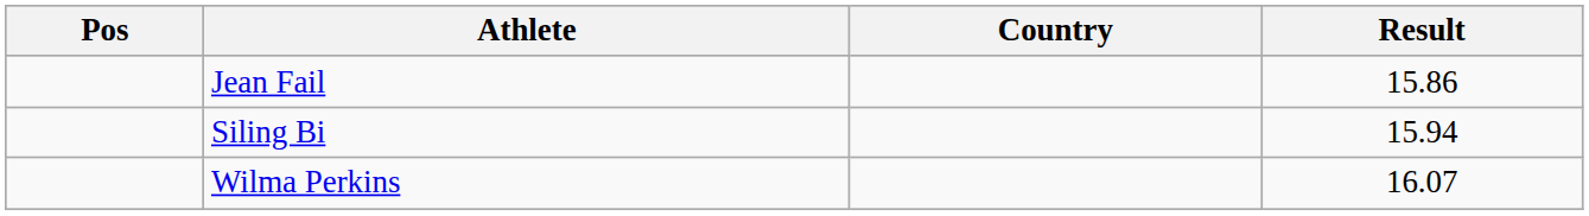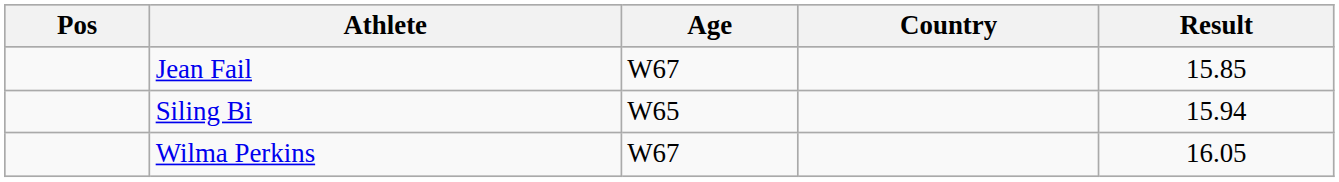 <table class="wikitable"  style="text-align:center; width:50%;">
 <tr>
 <th>Pos</th>
 <th>Athlete</th>
+<th>Age</th>
 <th>Country</th>
 <th>Result</th>
 </tr>
 <tr>
 <td align=center></td>
 <td align=left><a href='#'>Jean Fail</a></td>
+<td align=left>W67</td>
 <td align=left></td>
-<td>15.86</td>
+<td>15.85</td>
 </tr>
 <tr>
 <td align=center></td>
 <td align=left><a href='#'>Siling Bi</a></td>
+<td align=left>W65</td>
 <td align=left></td>
 <td>15.94</td>
 </tr>
 <tr>
 <td align=center></td>
 <td align=left><a href='#'>Wilma Perkins</a></td>
+<td align=left>W67</td>
 <td align=left></td>
-<td>16.07</td>
+<td>16.05</td>
 </tr>
 </table>
